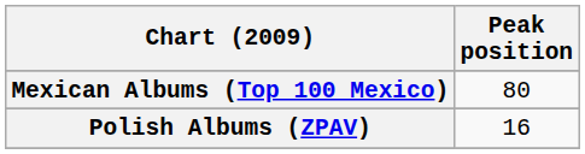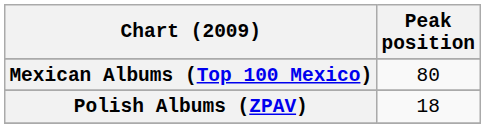 <table class="wikitable sortable plainrowheaders">
 <tr>
 <th>Chart (2009)</th>
 <th>Peak<br>position</th>
 </tr>
 <tr>
 </tr>
 <tr>
 </tr>
 <tr>
 </tr>
 <tr>
 </tr>
 <tr>
 </tr>
 <tr>
 </tr>
 <tr>
 </tr>
 <tr>
 </tr>
 <tr>
 </tr>
 <tr>
 </tr>
 <tr>
 </tr>
 <tr>
 <th scope="row">Mexican Albums (<a href='#'>Top 100 Mexico</a>)</th>
 <td align="center">80</td>
 </tr>
 <tr>
 </tr>
 <tr>
 </tr>
 <tr>
 <th scope="row">Polish Albums (<a href='#'>ZPAV</a>)</th>
-<td align="center">16</td>
+<td align="center">18</td>
 </tr>
 <tr>
 </tr>
 <tr>
 </tr>
 <tr>
 </tr>
 <tr>
 </tr>
 <tr>
 </tr>
 <tr>
 </tr>
 <tr>
 </tr>
 <tr>
 </tr>
 <tr>
 </tr>
 <tr>
 </tr>
 <tr>
 </tr>
 </table>
